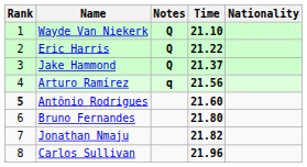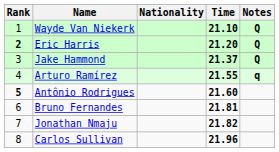 <table class="wikitable sortable" style="text-align:center">
 <tr>
 <th>Rank</th>
 <th>Name</th>
+<th>Nationality</th>
+<th>Time</th>
 <th>Notes</th>
-<th>Time</th>
-<th>Nationality</th>
 </tr>
 <tr bgcolor=ccffcc>
 <td>1</td>
 <td align=left><a href='#'>Wayde Van Niekerk</a></td>
+<td align=left></td>
+<td><strong>21.10</strong></td>
 <td><strong>Q</strong></td>
-<td><strong>21.10</strong></td>
-<td align=left></td>
 </tr>
 <tr bgcolor=ccffcc>
-<td>2</td>
+<td><strong>2</strong></td>
 <td align=left><a href='#'>Eric Harris</a></td>
+<td align=left></td>
+<td><strong>21.20</strong></td>
 <td><strong>Q</strong></td>
-<td><strong>21.22</strong></td>
-<td align=left></td>
 </tr>
 <tr bgcolor=ccffcc>
 <td>3</td>
 <td align=left><a href='#'>Jake Hammond</a></td>
+<td align=left></td>
+<td><strong>21.37</strong></td>
 <td><strong>Q</strong></td>
-<td><strong>21.37</strong></td>
-<td align=left></td>
 </tr>
 <tr bgcolor=ddffdd>
 <td>4</td>
 <td align=left><a href='#'>Arturo Ramírez</a></td>
+<td align=left></td>
+<td><strong>21.55</strong></td>
 <td><strong>q</strong></td>
-<td><strong>21.56</strong></td>
-<td align=left></td>
 </tr>
 <tr>
 <td><strong>5</strong></td>
 <td align=left><a href='#'>Antônio Rodrigues</a></td>
+<td align=left></td>
+<td><strong>21.60</strong></td>
 <td></td>
-<td><strong>21.60</strong></td>
-<td align=left></td>
 </tr>
 <tr>
 <td>6</td>
 <td align=left><a href='#'>Bruno Fernandes</a></td>
+<td align=left></td>
+<td><strong>21.81</strong></td>
 <td></td>
-<td><strong>21.80</strong></td>
-<td align=left></td>
 </tr>
 <tr>
 <td>7</td>
 <td align=left><a href='#'>Jonathan Nmaju</a></td>
+<td align=left></td>
+<td><strong>21.82</strong></td>
 <td></td>
-<td><strong>21.82</strong></td>
-<td align=left></td>
 </tr>
 <tr>
 <td>8</td>
 <td align=left><a href='#'>Carlos Sullivan</a></td>
+<td align=left></td>
+<td><strong>21.96</strong></td>
 <td></td>
-<td><strong>21.96</strong></td>
-<td align=left></td>
 </tr>
 </table>
